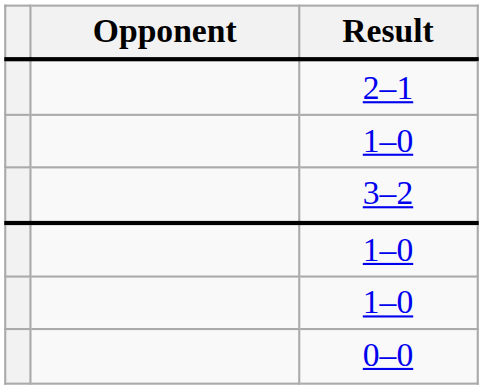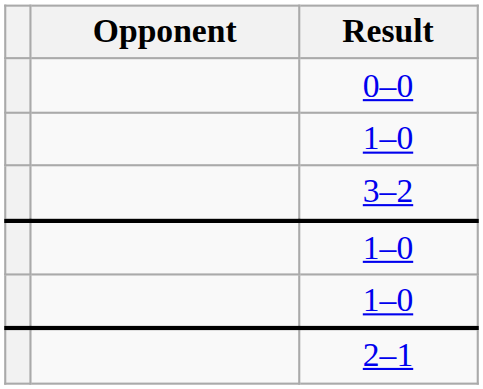 <table class="wikitable plainrowheaders" style="text-align:center;margin-left:1em;float:right;clear:right;min-width:226px">
 <tr>
 <th scope="col"></th>
 <th scope="col">Opponent</th>
 <th scope="col">Result</th>
 </tr>
-<tr style="border-top:2px solid black">
+<tr>
 <th scope="row" style="text-align:center"></th>
 <td align="left"></td>
-<td><a href='#'>2–1</a></td>
+<td><a href='#'>0–0</a>  </td>
 </tr>
 <tr>
 <th scope="row" style="text-align:center"></th>
 <td align="left"></td>
 <td><a href='#'>1–0</a></td>
 </tr>
 <tr>
 <th scope="row" style="text-align:center"></th>
 <td align="left"></td>
 <td><a href='#'>3–2</a></td>
 </tr>
 <tr style="border-top:2px solid black">
 <th scope="row" style="text-align:center"></th>
 <td align="left"></td>
 <td><a href='#'>1–0</a> </td>
 </tr>
 <tr>
 <th scope="row" style="text-align:center"></th>
 <td align="left"></td>
 <td><a href='#'>1–0</a></td>
 </tr>
-<tr>
+<tr style="border-top:2px solid black">
 <th scope="row" style="text-align:center"></th>
 <td align="left"></td>
-<td><a href='#'>0–0</a>  </td>
+<td><a href='#'>2–1</a></td>
 </tr>
 </table>
